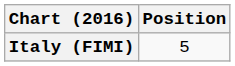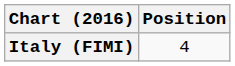 <table class="wikitable sortable plainrowheaders" style="text-align:center">
 <tr>
 <th scope="col">Chart (2016)</th>
 <th scope="col">Position</th>
 </tr>
 <tr>
 <th scope="row">Italy (FIMI)</th>
-<td>5</td>
+<td>4</td>
 </tr>
 </table>
